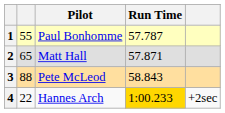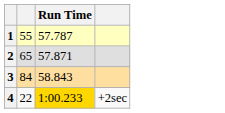 <table class="wikitable" style="font-size: 95%;">
 <tr>
 <th></th>
 <th></th>
-<th>Pilot</th>
 <th>Run Time</th>
 <th></th>
 </tr>
 <tr>
 <th>1</th>
 <td style="background:#ffffbf;">55</td>
-<td style="background:#ffffbf;"> <a href='#'>Paul Bonhomme</a></td>
 <td style="background:#ffffbf;">57.787</td>
 <td style="background:#ffffbf;"></td>
 </tr>
 <tr>
 <th>2</th>
 <td style="background:#dfdfdf;">65</td>
-<td style="background:#dfdfdf;"> <a href='#'>Matt Hall</a></td>
 <td style="background:#dfdfdf;">57.871</td>
 <td style="background:#dfdfdf;"></td>
 </tr>
 <tr>
 <th>3</th>
-<td style="background:#ffdf9f;">88</td>
-<td style="background:#ffdf9f;"> <a href='#'>Pete McLeod</a></td>
+<td style="background:#ffdf9f;">84</td>
 <td style="background:#ffdf9f;">58.843</td>
 <td style="background:#ffdf9f;"></td>
 </tr>
 <tr>
 <th>4</th>
 <td>22</td>
-<td> <a href='#'>Hannes Arch</a></td>
 <td style="background: gold;">1:00.233</td>
 <td>+2sec</td>
 </tr>
 </table>
